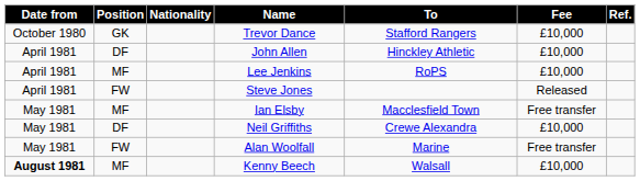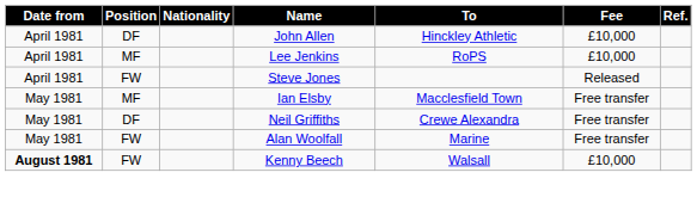 <table class="wikitable" style="text-align:center; font-size:90%; ">
 <tr>
 <th style="background:#000000; color:white; width:100px;">Date from</th>
 <th style="background:#000000; color:white; width:50px;">Position</th>
 <th style="background:#000000; color:white; width:50px;">Nationality</th>
 <th style="background:#000000; color:white; width:150px;">Name</th>
 <th style="background:#000000; color:white; width:200px;">To</th>
 <th style="background:#000000; color:white; width:100px;">Fee</th>
 <th style="background:#000000; color:white; width:25px;">Ref.</th>
-</tr>
-<tr>
-<td>October 1980</td>
-<td>GK</td>
-<td></td>
-<td><a href='#'>Trevor Dance</a></td>
-<td><a href='#'>Stafford Rangers</a></td>
-<td>£10,000</td>
-<td></td>
 </tr>
 <tr>
 <td>April 1981</td>
 <td>DF</td>
 <td></td>
 <td><a href='#'>John Allen</a></td>
 <td><a href='#'>Hinckley Athletic</a></td>
 <td>£10,000</td>
 <td></td>
 </tr>
 <tr>
 <td>April 1981</td>
 <td>MF</td>
 <td></td>
 <td><a href='#'>Lee Jenkins</a></td>
 <td> <a href='#'>RoPS</a></td>
 <td>£10,000</td>
 <td></td>
 </tr>
 <tr>
 <td>April 1981</td>
 <td>FW</td>
 <td></td>
 <td><a href='#'>Steve Jones</a></td>
 <td></td>
 <td>Released</td>
 <td></td>
 </tr>
 <tr>
 <td>May 1981</td>
 <td>MF</td>
 <td></td>
 <td><a href='#'>Ian Elsby</a></td>
 <td><a href='#'>Macclesfield Town</a></td>
 <td>Free transfer</td>
 <td></td>
 </tr>
 <tr>
 <td>May 1981</td>
 <td>DF</td>
 <td></td>
 <td><a href='#'>Neil Griffiths</a></td>
 <td><a href='#'>Crewe Alexandra</a></td>
-<td>£10,000</td>
+<td>Free transfer</td>
 <td></td>
 </tr>
 <tr>
 <td>May 1981</td>
 <td>FW</td>
 <td></td>
 <td><a href='#'>Alan Woolfall</a></td>
 <td><a href='#'>Marine</a></td>
 <td>Free transfer</td>
 <td></td>
 </tr>
 <tr>
 <td><strong>August 1981</strong></td>
-<td>MF</td>
+<td>FW</td>
 <td></td>
 <td><a href='#'>Kenny Beech</a></td>
 <td><a href='#'>Walsall</a></td>
 <td>£10,000</td>
 <td></td>
 </tr>
 </table>
